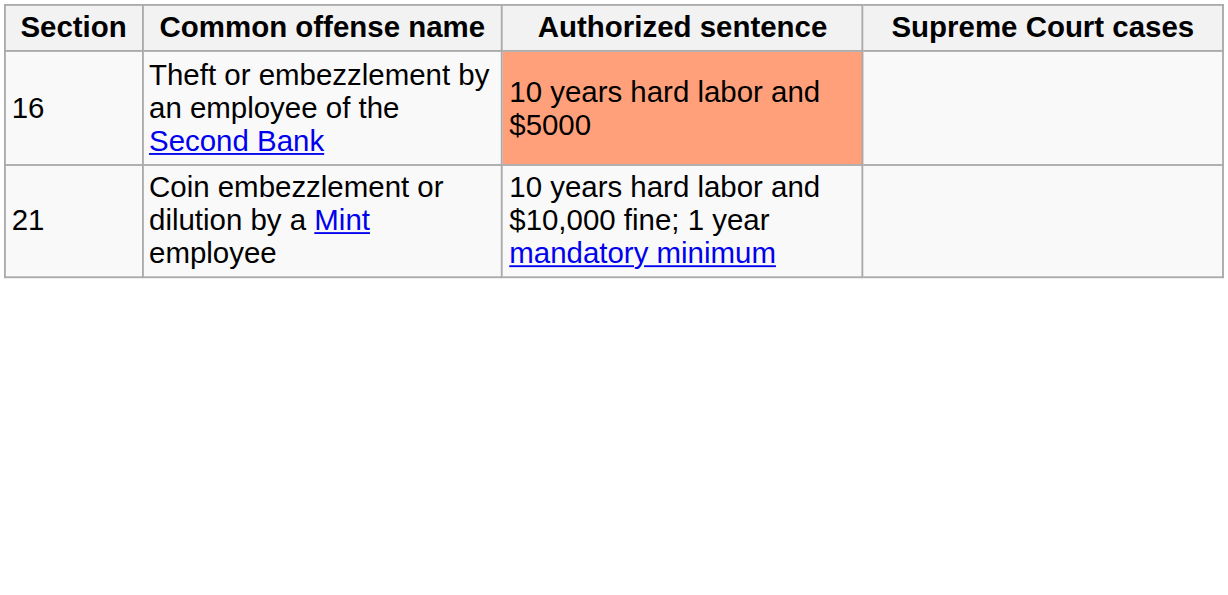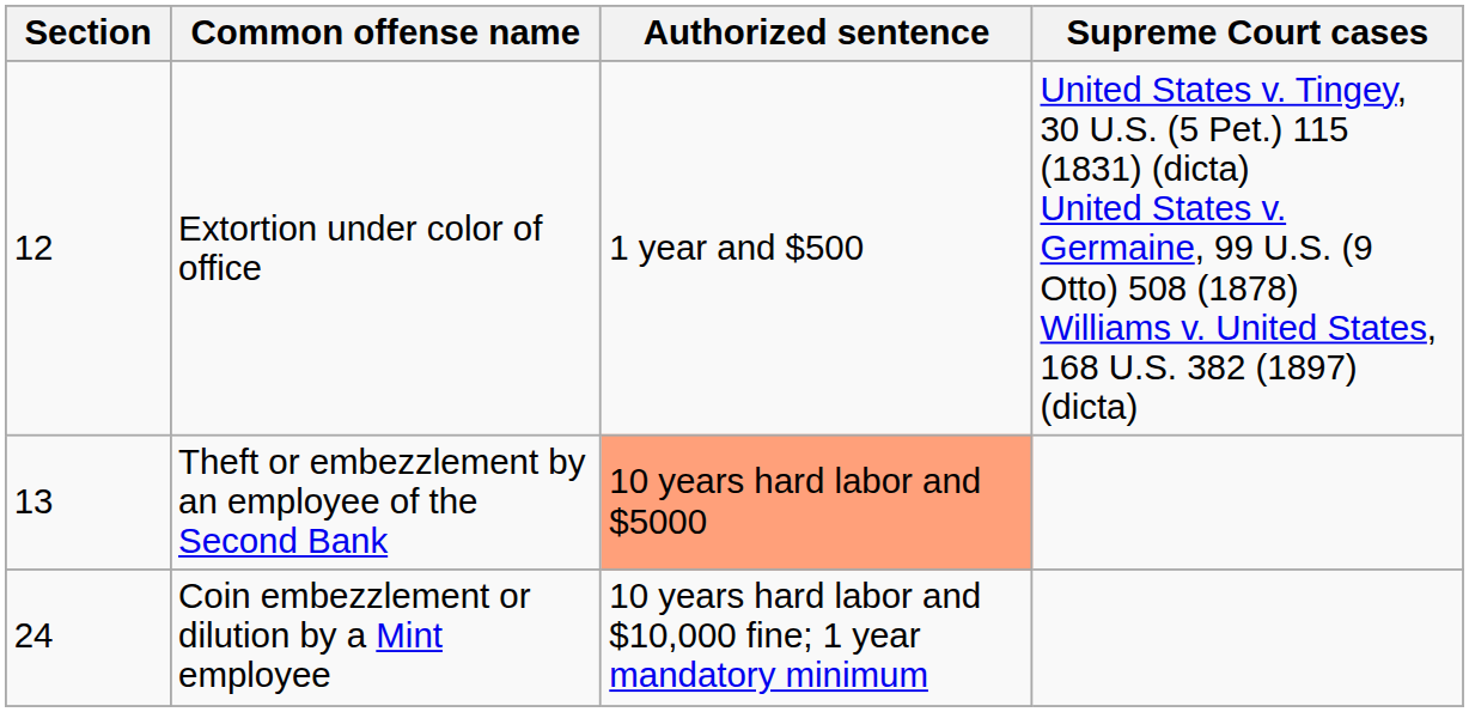 <table class="wikitable" style="width:75%">
 <tr>
 <th scope=col width="5%">Section</th>
 <th scope=col width="23%">Common offense name</th>
 <th scope=col width="23%">Authorized sentence</th>
 <th scope=col width="23%">Supreme Court cases</th>
 </tr>
 <tr>
-<td>16</td>
+<td>12</td>
+<td>Extortion under color of office</td>
+<td>1 year and $500</td>
+<td><a href='#'>United States v. Tingey</a>, 30 U.S. (5 Pet.) 115 (1831) (dicta)<br><a href='#'>United States v. Germaine</a>, 99 U.S. (9 Otto) 508 (1878)<br><a href='#'>Williams v. United States</a>, 168 U.S. 382 (1897) (dicta)</td>
+</tr>
+<tr>
+<td>13</td>
 <td>Theft or embezzlement by an employee of the <a href='#'>Second Bank</a></td>
 <td style="background: lightsalmon;">10 years hard labor and $5000</td>
 <td></td>
 </tr>
 <tr>
-<td>21</td>
+<td>24</td>
 <td>Coin embezzlement or dilution by a <a href='#'>Mint</a> employee</td>
 <td>10 years hard labor and $10,000 fine; 1 year <a href='#'>mandatory minimum</a></td>
 <td></td>
 </tr>
 </table>
